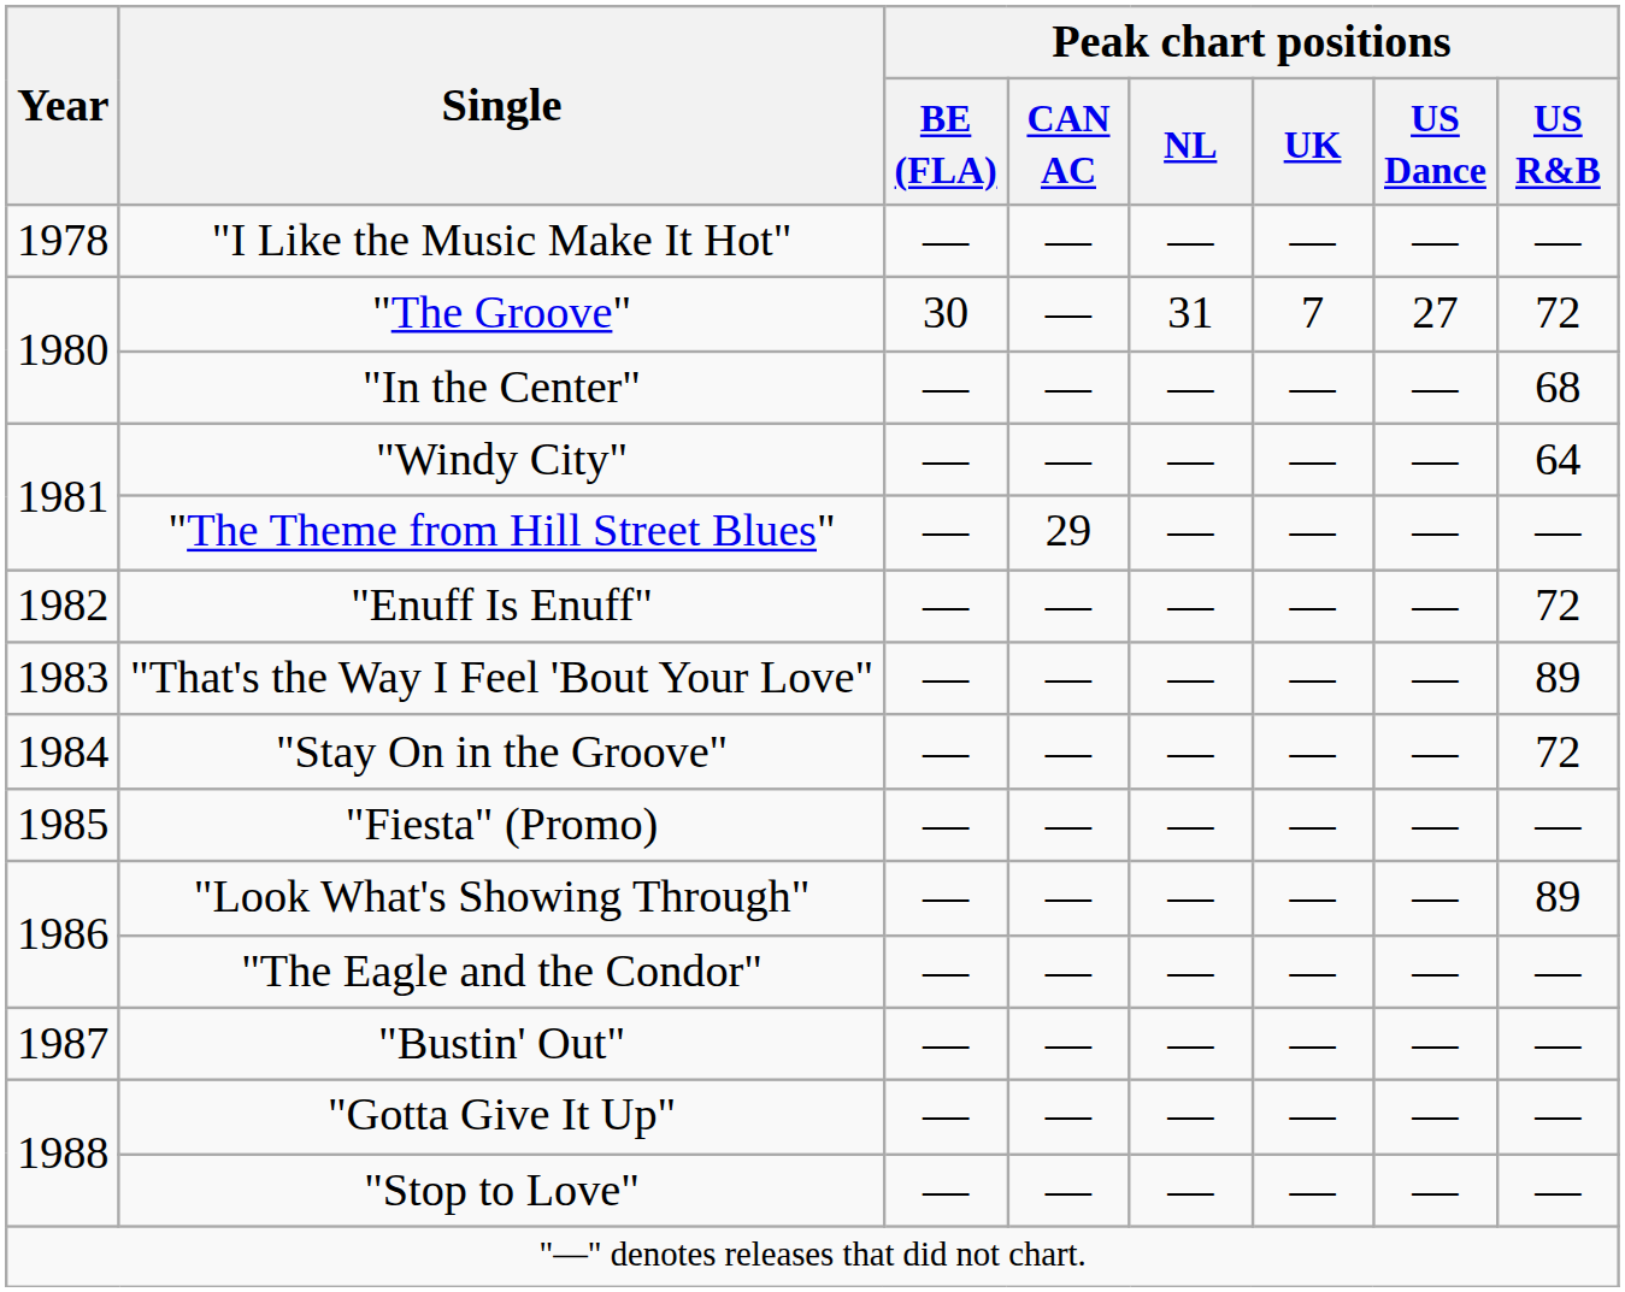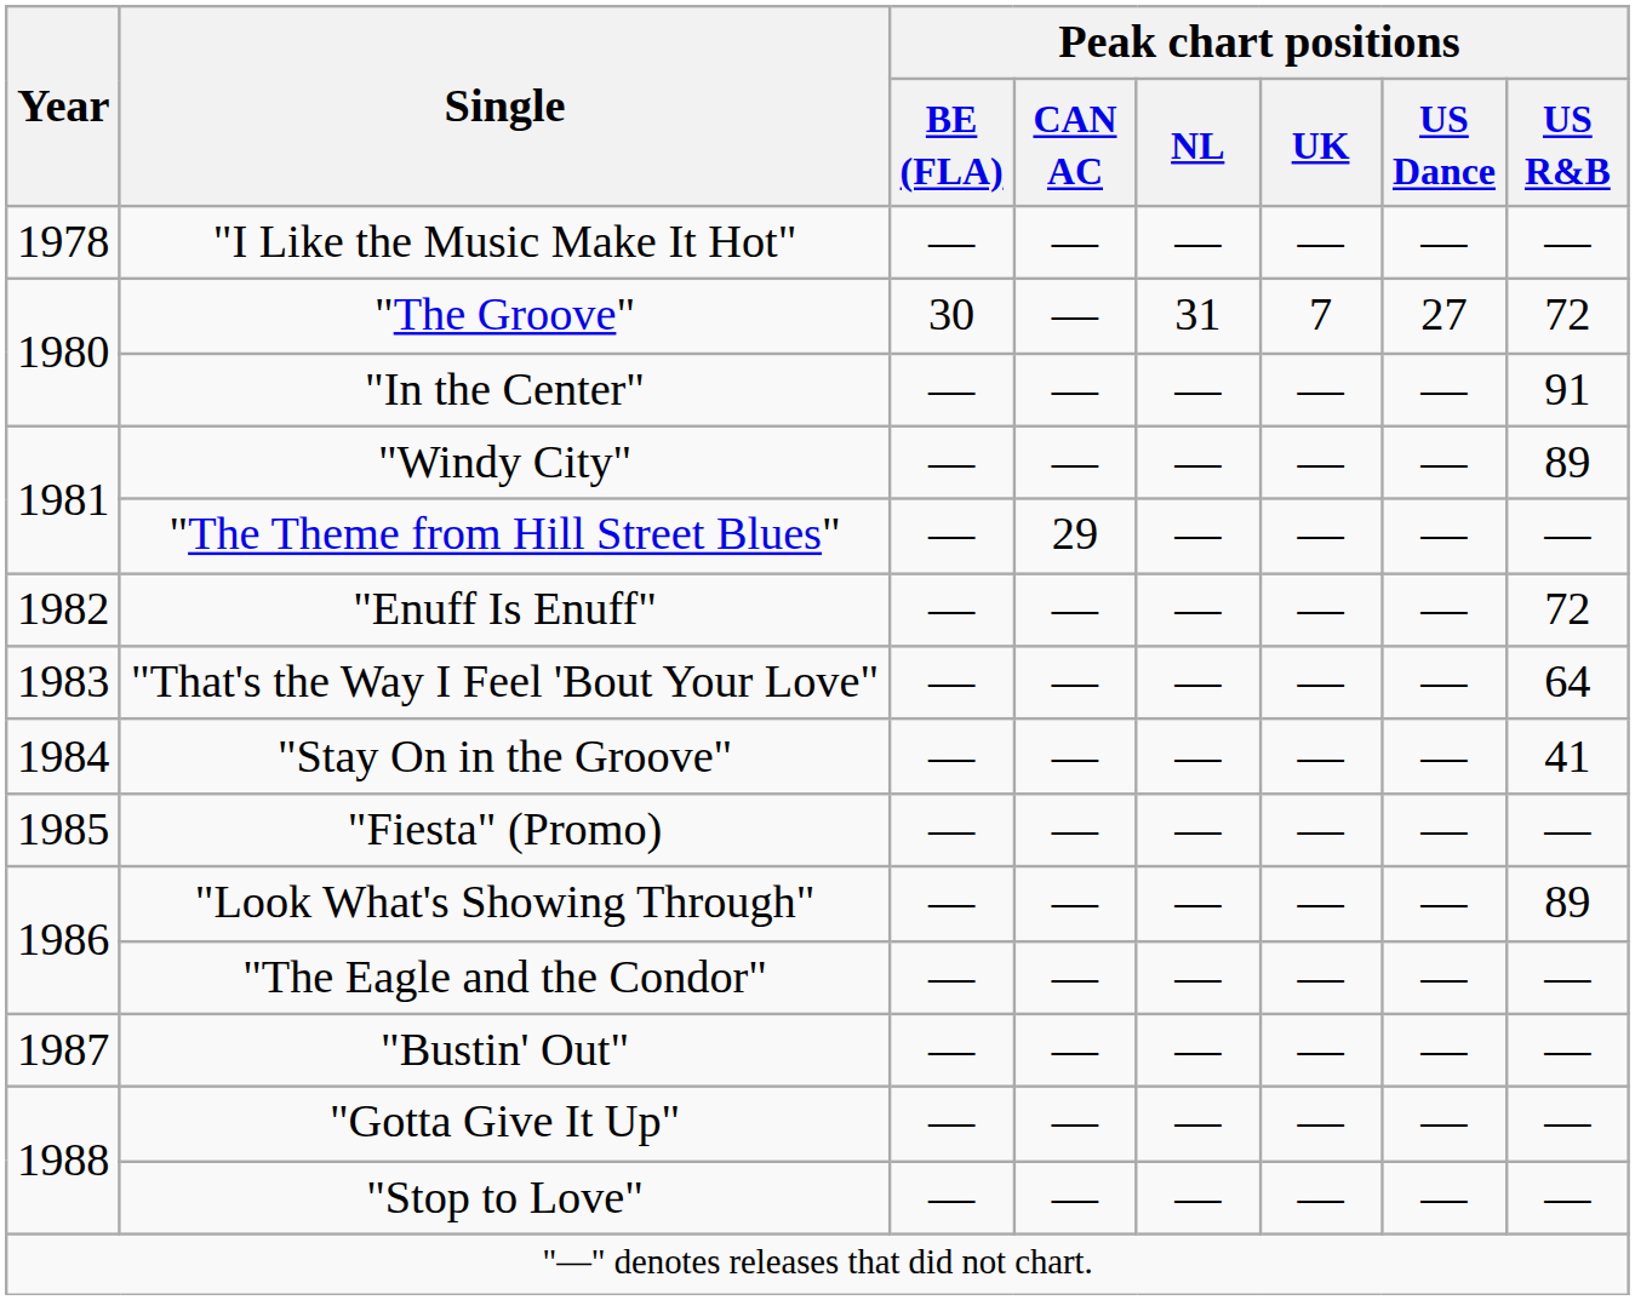 <table class="wikitable" style="text-align:center;">
 <tr>
 <th rowspan="2">Year</th>
 <th rowspan="2">Single</th>
 <th colspan="6">Peak chart positions</th>
 </tr>
 <tr>
 <th width="35"><small><a href='#'>BE (FLA)</a></small><br></th>
 <th width="35"><small><a href='#'>CAN AC</a></small><br></th>
 <th width="35"><small><a href='#'>NL</a></small><br></th>
 <th width="35"><small><a href='#'>UK</a></small><br></th>
 <th width="35"><small><a href='#'>US Dance</a></small><br></th>
 <th width="35"><small><a href='#'>US R&B</a></small><br></th>
 </tr>
 <tr>
 <td>1978</td>
 <td>"I Like the Music Make It Hot"</td>
 <td>—</td>
 <td>—</td>
 <td>—</td>
 <td>—</td>
 <td>—</td>
 <td>—</td>
 </tr>
 <tr>
 <td rowspan="2">1980</td>
 <td>"<a href='#'>The Groove</a>"</td>
 <td style="text-align:center;">30</td>
 <td style="text-align:center;">—</td>
 <td style="text-align:center;">31</td>
 <td style="text-align:center;">7</td>
 <td style="text-align:center;">27</td>
 <td style="text-align:center;">72</td>
 </tr>
 <tr>
 <td>"In the Center"</td>
 <td style="text-align:center;">—</td>
 <td style="text-align:center;">—</td>
 <td style="text-align:center;">—</td>
 <td style="text-align:center;">—</td>
 <td style="text-align:center;">—</td>
-<td style="text-align:center;">68</td>
+<td style="text-align:center;">91</td>
 </tr>
 <tr>
 <td rowspan="2">1981</td>
 <td>"Windy City"</td>
 <td style="text-align:center;">—</td>
 <td style="text-align:center;">—</td>
 <td style="text-align:center;">—</td>
 <td style="text-align:center;">—</td>
 <td style="text-align:center;">—</td>
-<td style="text-align:center;">64</td>
+<td style="text-align:center;">89</td>
 </tr>
 <tr>
 <td>"<a href='#'>The Theme from Hill Street Blues</a>"</td>
 <td style="text-align:center;">—</td>
 <td style="text-align:center;">29</td>
 <td style="text-align:center;">—</td>
 <td style="text-align:center;">—</td>
 <td style="text-align:center;">—</td>
 <td style="text-align:center;">—</td>
 </tr>
 <tr>
 <td>1982</td>
 <td>"Enuff Is Enuff"</td>
 <td style="text-align:center;">—</td>
 <td style="text-align:center;">—</td>
 <td style="text-align:center;">—</td>
 <td style="text-align:center;">—</td>
 <td style="text-align:center;">—</td>
 <td style="text-align:center;">72</td>
 </tr>
 <tr>
 <td>1983</td>
 <td>"That's the Way I Feel 'Bout Your Love"</td>
 <td style="text-align:center;">—</td>
 <td style="text-align:center;">—</td>
 <td style="text-align:center;">—</td>
 <td style="text-align:center;">—</td>
 <td style="text-align:center;">—</td>
-<td style="text-align:center;">89</td>
+<td style="text-align:center;">64</td>
 </tr>
 <tr>
 <td>1984</td>
 <td>"Stay On in the Groove"</td>
 <td style="text-align:center;">—</td>
 <td style="text-align:center;">—</td>
 <td style="text-align:center;">—</td>
 <td style="text-align:center;">—</td>
 <td style="text-align:center;">—</td>
-<td style="text-align:center;">72</td>
+<td style="text-align:center;">41</td>
 </tr>
 <tr>
 <td>1985</td>
 <td>"Fiesta" (Promo)</td>
 <td style="text-align:center;">—</td>
 <td style="text-align:center;">—</td>
 <td style="text-align:center;">—</td>
 <td style="text-align:center;">—</td>
 <td style="text-align:center;">—</td>
 <td style="text-align:center;">—</td>
 </tr>
 <tr>
 <td rowspan="2">1986</td>
 <td>"Look What's Showing Through"</td>
 <td style="text-align:center;">—</td>
 <td style="text-align:center;">—</td>
 <td style="text-align:center;">—</td>
 <td style="text-align:center;">—</td>
 <td style="text-align:center;">—</td>
 <td style="text-align:center;">89</td>
 </tr>
 <tr>
 <td>"The Eagle and the Condor"</td>
 <td style="text-align:center;">—</td>
 <td style="text-align:center;">—</td>
 <td style="text-align:center;">—</td>
 <td style="text-align:center;">—</td>
 <td style="text-align:center;">—</td>
 <td style="text-align:center;">—</td>
 </tr>
 <tr>
 <td>1987</td>
 <td>"Bustin' Out"</td>
 <td style="text-align:center;">—</td>
 <td style="text-align:center;">—</td>
 <td style="text-align:center;">—</td>
 <td style="text-align:center;">—</td>
 <td style="text-align:center;">—</td>
 <td style="text-align:center;">—</td>
 </tr>
 <tr>
 <td rowspan="2">1988</td>
 <td>"Gotta Give It Up"</td>
 <td style="text-align:center;">—</td>
 <td style="text-align:center;">—</td>
 <td style="text-align:center;">—</td>
 <td style="text-align:center;">—</td>
 <td style="text-align:center;">—</td>
 <td style="text-align:center;">—</td>
 </tr>
 <tr>
 <td>"Stop to Love"</td>
 <td style="text-align:center;">—</td>
 <td style="text-align:center;">—</td>
 <td style="text-align:center;">—</td>
 <td style="text-align:center;">—</td>
 <td style="text-align:center;">—</td>
 <td style="text-align:center;">—</td>
 </tr>
 <tr>
 <td align="center" colspan="8" style="font-size: 9pt">"—" denotes releases that did not chart.</td>
 </tr>
 </table>
